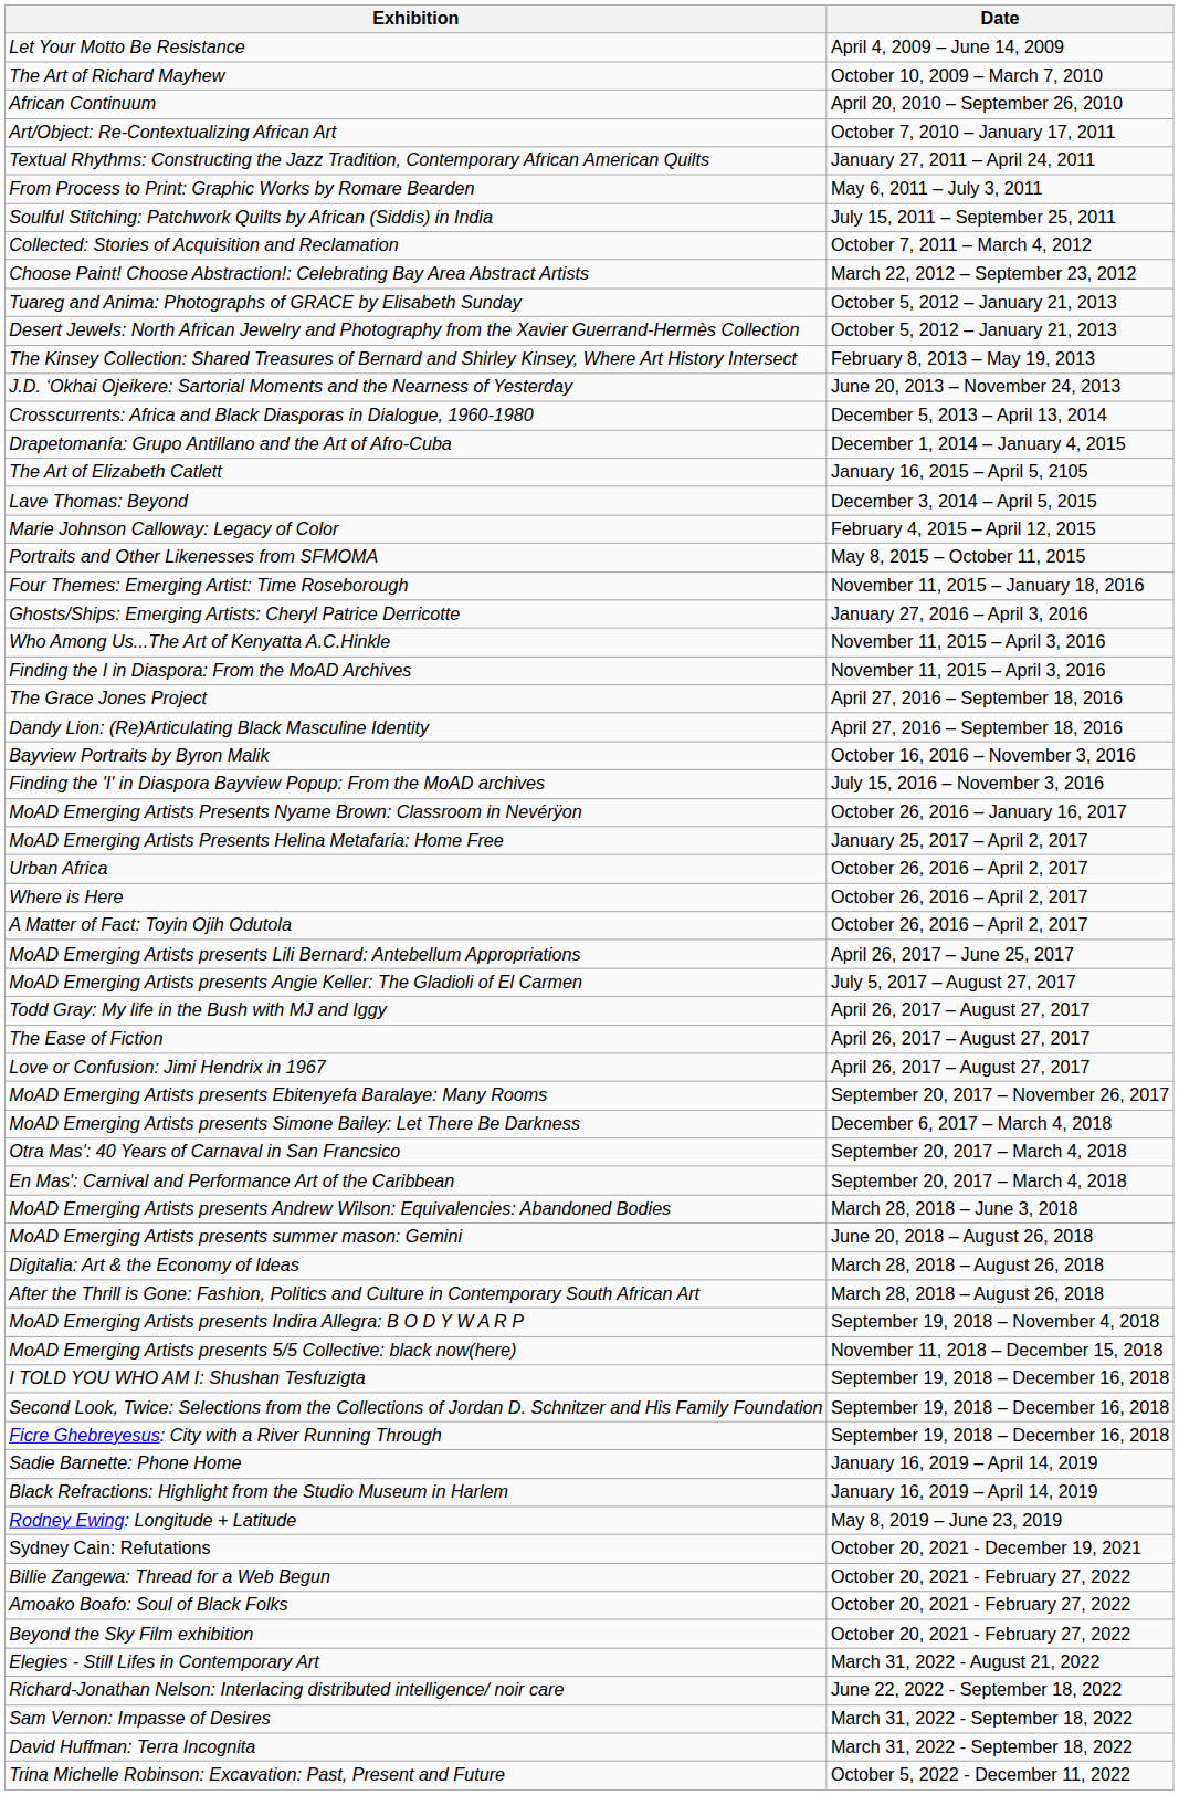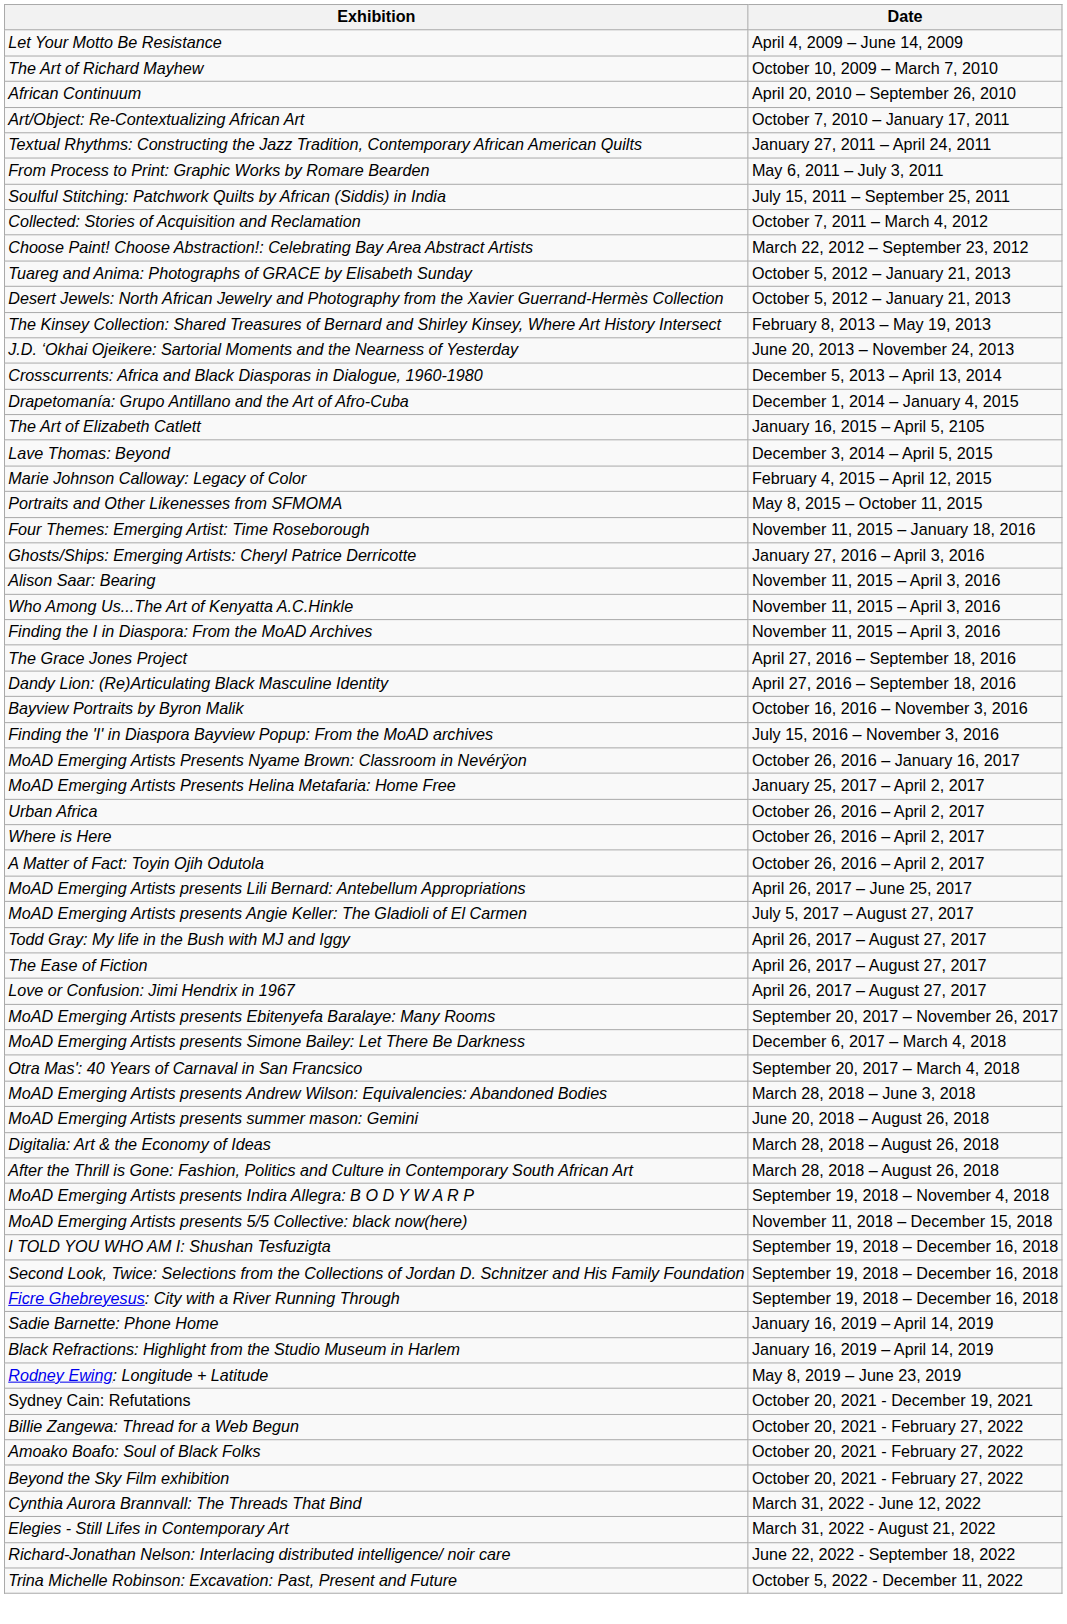 <table class="wikitable">
 <tr>
 <th>Exhibition</th>
 <th>Date</th>
 </tr>
 <tr>
 <td><em>Let Your Motto Be Resistance</em></td>
 <td>April 4, 2009 – June 14, 2009</td>
 </tr>
 <tr>
 <td><em>The Art of Richard Mayhew</em></td>
 <td>October 10, 2009 – March 7, 2010</td>
 </tr>
 <tr>
 <td><em>African Continuum</em></td>
 <td>April 20, 2010 – September 26, 2010</td>
 </tr>
 <tr>
 <td><em>Art/Object: Re-Contextualizing African Art</em></td>
 <td>October 7, 2010 – January 17, 2011</td>
 </tr>
 <tr>
 <td><em>Textual Rhythms: Constructing the Jazz Tradition, Contemporary African American Quilts</em></td>
 <td>January 27, 2011 –  April 24, 2011</td>
 </tr>
 <tr>
 <td><em>From Process to Print: Graphic Works by Romare Bearden</em></td>
 <td>May 6, 2011 – July 3, 2011</td>
 </tr>
 <tr>
 <td><em>Soulful Stitching: Patchwork Quilts by African (Siddis) in India</em></td>
 <td>July 15, 2011 –  September 25, 2011</td>
 </tr>
 <tr>
 <td><em>Collected: Stories of Acquisition and Reclamation</em></td>
 <td>October 7, 2011 – March 4, 2012</td>
 </tr>
 <tr>
 <td><em>Choose Paint! Choose Abstraction!: Celebrating Bay Area Abstract Artists</em></td>
 <td>March 22, 2012 – September 23, 2012</td>
 </tr>
 <tr>
 <td><em>Tuareg and Anima: Photographs of GRACE by Elisabeth Sunday</em></td>
 <td>October 5, 2012 – January 21, 2013</td>
 </tr>
 <tr>
 <td><em>Desert Jewels: North African Jewelry and Photography from the Xavier Guerrand-Hermès Collection</em></td>
 <td>October 5, 2012 – January 21, 2013</td>
 </tr>
 <tr>
 <td><em>The Kinsey Collection: Shared Treasures of Bernard and Shirley Kinsey, Where Art History Intersect</em></td>
 <td>February 8, 2013 – May 19, 2013</td>
 </tr>
 <tr>
 <td><em>J.D. ‘Okhai Ojeikere: Sartorial Moments and the Nearness of Yesterday</em></td>
 <td>June 20, 2013 – November 24, 2013</td>
 </tr>
 <tr>
 <td><em>Crosscurrents: Africa and Black Diasporas in Dialogue, 1960-1980</em></td>
 <td>December 5, 2013 – April 13, 2014</td>
 </tr>
 <tr>
 <td><em>Drapetomanía: Grupo Antillano and the Art of Afro-Cuba</em></td>
 <td>December 1, 2014 – January 4, 2015</td>
 </tr>
 <tr>
 <td><em>The Art of Elizabeth Catlett</em></td>
 <td>January 16, 2015 – April 5, 2105</td>
 </tr>
 <tr>
 <td><em>Lave Thomas: Beyond</em></td>
 <td>December 3, 2014 – April 5, 2015</td>
 </tr>
 <tr>
 <td><em>Marie Johnson Calloway: Legacy of Color</em></td>
 <td>February 4, 2015 – April 12, 2015</td>
 </tr>
 <tr>
 <td><em>Portraits and Other Likenesses from SFMOMA</em></td>
 <td>May 8, 2015 – October 11, 2015</td>
 </tr>
 <tr>
 <td><em>Four Themes: Emerging Artist: Time Roseborough</em></td>
 <td>November 11, 2015 – January 18, 2016</td>
 </tr>
 <tr>
 <td><em>Ghosts/Ships: Emerging Artists: Cheryl Patrice Derricotte</em></td>
 <td>January 27, 2016 – April 3, 2016</td>
 </tr>
 <tr>
+<td><em>Alison Saar: Bearing</em></td>
+<td>November 11, 2015 – April 3, 2016</td>
+</tr>
+<tr>
 <td><em>Who Among Us...The Art of Kenyatta A.C.Hinkle</em></td>
 <td>November 11, 2015 – April 3, 2016</td>
 </tr>
 <tr>
 <td><em>Finding the I in Diaspora: From the MoAD Archives</em></td>
 <td>November 11, 2015 – April 3, 2016</td>
 </tr>
 <tr>
 <td><em>The Grace Jones Project</em></td>
 <td>April 27, 2016 – September 18, 2016</td>
 </tr>
 <tr>
 <td><em>Dandy Lion: (Re)Articulating Black Masculine Identity</em></td>
 <td>April 27, 2016 – September 18, 2016</td>
 </tr>
 <tr>
 <td><em>Bayview Portraits by Byron Malik</em></td>
 <td>October 16, 2016 – November 3, 2016</td>
 </tr>
 <tr>
 <td><em>Finding the 'I' in Diaspora Bayview Popup: From the MoAD archives</em></td>
 <td>July 15, 2016 – November 3, 2016</td>
 </tr>
 <tr>
 <td><em>MoAD Emerging Artists Presents Nyame Brown: Classroom in Nevérÿon</em></td>
 <td>October 26, 2016 – January 16, 2017</td>
 </tr>
 <tr>
 <td><em>MoAD Emerging Artists Presents Helina Metafaria: Home Free</em></td>
 <td>January 25, 2017 – April 2, 2017</td>
 </tr>
 <tr>
 <td><em>Urban Africa</em></td>
 <td>October 26, 2016 – April 2, 2017</td>
 </tr>
 <tr>
 <td><em>Where is Here</em></td>
 <td>October 26, 2016 – April 2, 2017</td>
 </tr>
 <tr>
 <td><em>A Matter of Fact: Toyin Ojih Odutola</em></td>
 <td>October 26, 2016 – April 2, 2017</td>
 </tr>
 <tr>
 <td><em>MoAD Emerging Artists presents Lili Bernard: Antebellum Appropriations</em></td>
 <td>April 26, 2017 – June 25, 2017</td>
 </tr>
 <tr>
 <td><em>MoAD Emerging Artists presents Angie Keller: The Gladioli of El Carmen</em></td>
 <td>July 5, 2017 – August 27, 2017</td>
 </tr>
 <tr>
 <td><em>Todd Gray: My life in the Bush with MJ and Iggy</em></td>
 <td>April 26, 2017 – August 27, 2017</td>
 </tr>
 <tr>
 <td><em>The Ease of Fiction</em></td>
 <td>April 26, 2017 – August 27, 2017</td>
 </tr>
 <tr>
 <td><em>Love or Confusion: Jimi Hendrix in 1967</em></td>
 <td>April 26, 2017 – August 27, 2017</td>
 </tr>
 <tr>
 <td><em>MoAD Emerging Artists presents Ebitenyefa Baralaye: Many Rooms</em></td>
 <td>September 20, 2017 – November 26, 2017</td>
 </tr>
 <tr>
 <td><em>MoAD Emerging Artists presents Simone Bailey: Let There Be Darkness</em></td>
 <td>December 6, 2017 – March 4, 2018</td>
 </tr>
 <tr>
 <td><em>Otra Mas': 40 Years of Carnaval in San Francsico</em></td>
 <td>September 20, 2017 – March 4, 2018</td>
 </tr>
 <tr>
-<td><em>En Mas': Carnival and Performance Art of the Caribbean</em></td>
-<td>September 20, 2017 – March 4, 2018</td>
-</tr>
-<tr>
 <td><em>MoAD Emerging Artists presents Andrew Wilson: Equivalencies: Abandoned Bodies</em></td>
 <td>March 28, 2018 – June 3, 2018</td>
 </tr>
 <tr>
 <td><em>MoAD Emerging Artists presents summer mason: Gemini</em></td>
 <td>June 20, 2018 – August 26, 2018</td>
 </tr>
 <tr>
 <td><em>Digitalia: Art & the Economy of Ideas</em></td>
 <td>March 28, 2018 – August 26, 2018</td>
 </tr>
 <tr>
 <td><em>After the Thrill is Gone: Fashion, Politics and Culture in Contemporary South African Art</em></td>
 <td>March 28, 2018 – August 26, 2018</td>
 </tr>
 <tr>
 <td><em>MoAD Emerging Artists presents Indira Allegra: B O D Y W A R P</em></td>
 <td>September 19, 2018 – November 4, 2018</td>
 </tr>
 <tr>
 <td><em>MoAD Emerging Artists presents 5/5 Collective: black now(here)</em></td>
 <td>November 11, 2018 – December 15, 2018</td>
 </tr>
 <tr>
 <td><em>I TOLD YOU WHO AM I: Shushan Tesfuzigta</em></td>
 <td>September 19, 2018 – December 16, 2018</td>
 </tr>
 <tr>
 <td><em>Second Look, Twice: Selections from the Collections of Jordan D. Schnitzer and His Family Foundation</em></td>
 <td>September 19, 2018 – December 16, 2018</td>
 </tr>
 <tr>
 <td><em><a href='#'>Ficre Ghebreyesus</a>: City with a River Running Through</em></td>
 <td>September 19, 2018 – December 16, 2018</td>
 </tr>
 <tr>
 <td><em>Sadie Barnette: Phone Home</em></td>
 <td>January 16, 2019 – April 14, 2019</td>
 </tr>
 <tr>
 <td><em>Black Refractions: Highlight from the Studio Museum in Harlem</em></td>
 <td>January 16, 2019 – April 14, 2019</td>
 </tr>
 <tr>
 <td><em><a href='#'>Rodney Ewing</a>: Longitude + Latitude</em></td>
 <td>May 8, 2019 – June 23, 2019</td>
 </tr>
 <tr>
 <td>Sydney Cain: Refutations</td>
 <td>October 20, 2021 - December 19, 2021</td>
 </tr>
 <tr>
 <td><em>Billie Zangewa: Thread for a Web Begun</em></td>
 <td>October 20, 2021 - February 27, 2022</td>
 </tr>
 <tr>
 <td><em>Amoako Boafo: Soul of Black Folks</em></td>
 <td>October 20, 2021 - February 27, 2022</td>
 </tr>
 <tr>
 <td><em>Beyond the Sky Film exhibition</em></td>
 <td>October 20, 2021 - February 27, 2022</td>
 </tr>
 <tr>
+<td><em>Cynthia Aurora Brannvall: The Threads That Bind</em></td>
+<td>March 31, 2022 - June 12, 2022</td>
+</tr>
+<tr>
 <td><em>Elegies - Still Lifes in Contemporary Art</em></td>
 <td>March 31, 2022 - August 21, 2022</td>
 </tr>
 <tr>
 <td><em>Richard-Jonathan Nelson: Interlacing distributed intelligence/ noir care</em></td>
 <td>June 22, 2022 - September 18, 2022</td>
 </tr>
 <tr>
-<td><em>Sam Vernon: Impasse of Desires</em></td>
-<td>March 31, 2022 - September 18, 2022</td>
-</tr>
-<tr>
-<td><em>David Huffman: Terra Incognita</em></td>
-<td>March 31, 2022 - September 18, 2022</td>
-</tr>
-<tr>
 <td><em>Trina Michelle Robinson: Excavation: Past, Present and Future</em></td>
 <td>October 5, 2022 - December 11, 2022</td>
 </tr>
 </table>
